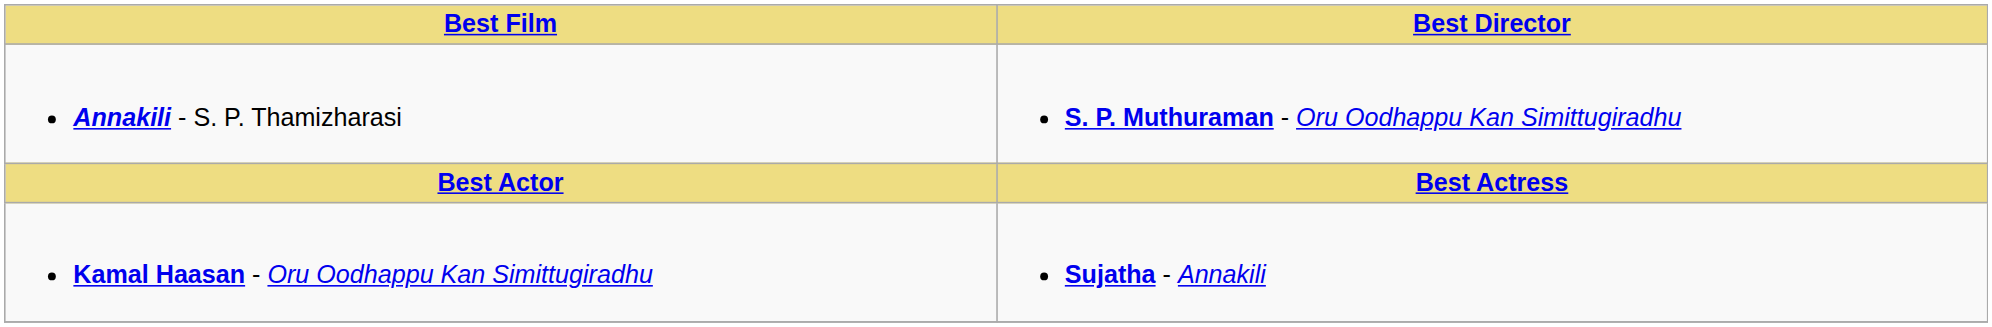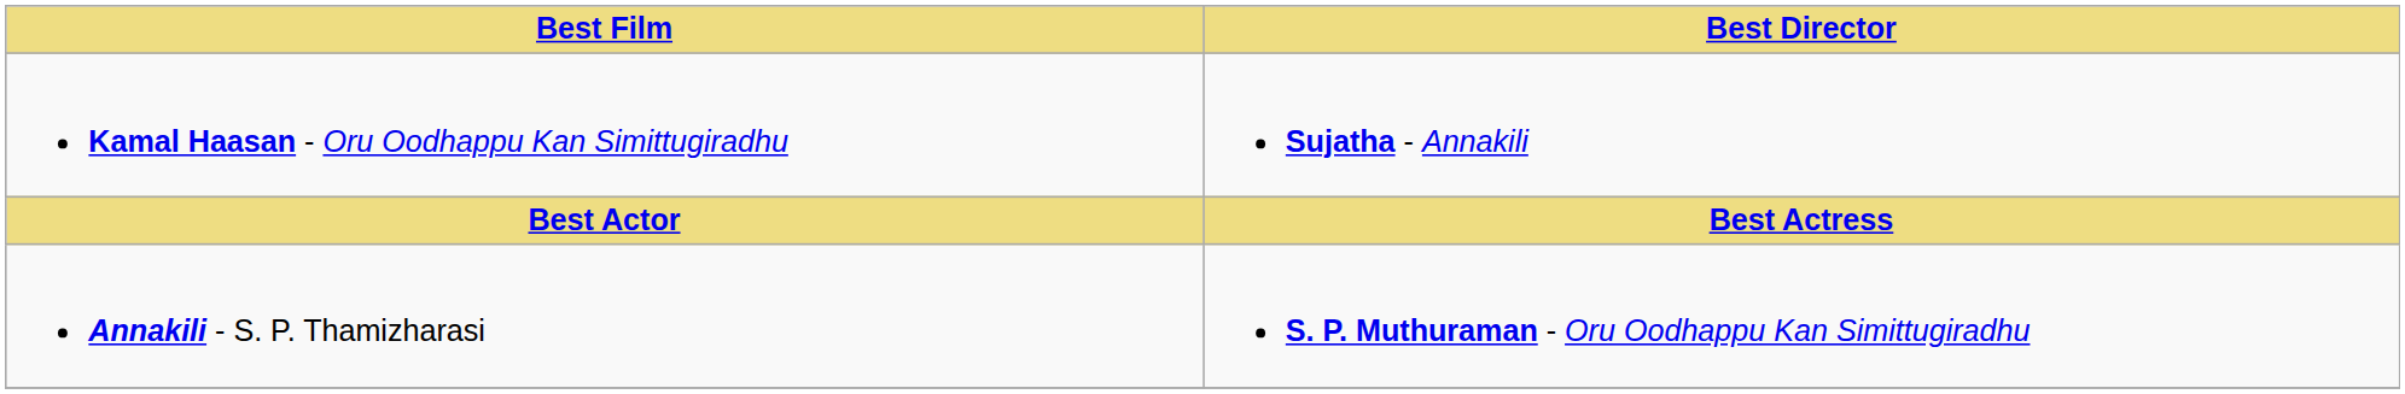 <table class="wikitable" width=100% |>
 <tr>
 <th !  style="background:#eedd82; text-align:center; width:50%;"><a href='#'>Best Film</a></th>
 <th !  style="background:#eedd82; text-align:center; width:50%;"><a href='#'>Best Director</a></th>
 </tr>
 <tr>
-<td valign="top"><br><ul><li><strong><em><a href='#'>Annakili</a></em></strong> - S. P. Thamizharasi</li></ul></td>
-<td valign="top"><br><ul><li><strong><a href='#'>S. P. Muthuraman</a></strong> - <em><a href='#'>Oru Oodhappu Kan Simittugiradhu</a></em></li></ul></td>
+<td valign="top"><br><ul><li><strong><a href='#'>Kamal Haasan</a></strong> - <em><a href='#'>Oru Oodhappu Kan Simittugiradhu</a></em></li></ul></td>
+<td valign="top"><br><ul><li><strong><a href='#'>Sujatha</a></strong> - <em><a href='#'>Annakili</a></em></li></ul></td>
 </tr>
 <tr>
 <th !  style="background:#eedd82; text-align:center; width:50%;"><a href='#'>Best Actor</a></th>
 <th !  style="background:#eedd82; text-align:center; width:50%;"><a href='#'>Best Actress</a></th>
 </tr>
 <tr>
-<td valign="top"><br><ul><li><strong><a href='#'>Kamal Haasan</a></strong> - <em><a href='#'>Oru Oodhappu Kan Simittugiradhu</a></em></li></ul></td>
-<td valign="top"><br><ul><li><strong><a href='#'>Sujatha</a></strong> - <em><a href='#'>Annakili</a></em></li></ul></td>
+<td valign="top"><br><ul><li><strong><em><a href='#'>Annakili</a></em></strong> - S. P. Thamizharasi</li></ul></td>
+<td valign="top"><br><ul><li><strong><a href='#'>S. P. Muthuraman</a></strong> - <em><a href='#'>Oru Oodhappu Kan Simittugiradhu</a></em></li></ul></td>
 </tr>
 <tr>
 </tr>
 </table>
